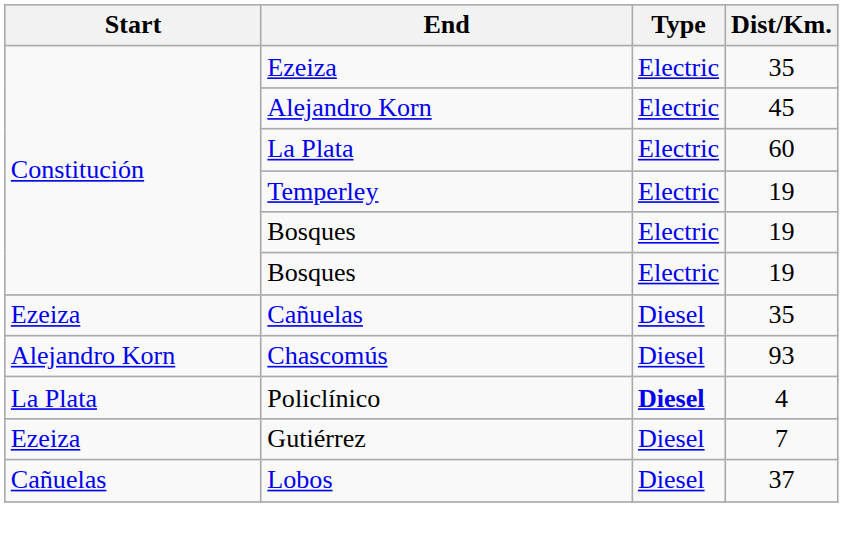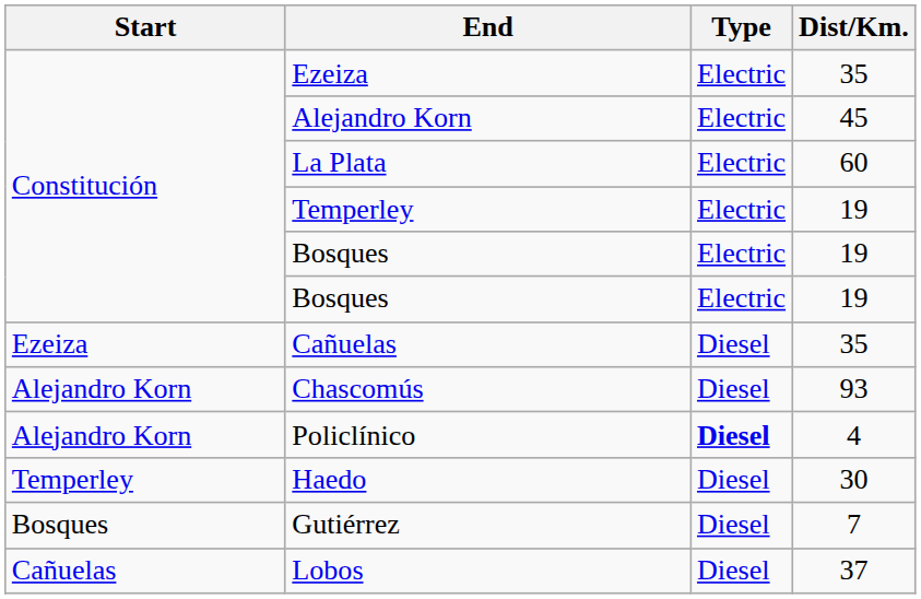 <table class="wikitable sortable" style="text-align:left">
 <tr>
 <th width=150px>Start</th>
 <th width=220px>End</th>
 <th width=40px>Type</th>
 <th width=40px>Dist/Km.</th>
 </tr>
 <tr>
 <td rowspan=6><a href='#'>Constitución</a></td>
 <td><a href='#'>Ezeiza</a></td>
 <td><a href='#'>Electric</a></td>
 <td align=center>35</td>
 </tr>
 <tr>
 <td><a href='#'>Alejandro Korn</a></td>
 <td><a href='#'>Electric</a></td>
 <td align=center>45</td>
 </tr>
 <tr>
 <td><a href='#'>La Plata</a></td>
 <td><a href='#'>Electric</a></td>
 <td align=center>60</td>
 </tr>
 <tr>
 <td><a href='#'>Temperley</a></td>
 <td><a href='#'>Electric</a></td>
 <td align=center>19</td>
 </tr>
 <tr>
 <td>Bosques </td>
 <td><a href='#'>Electric</a></td>
 <td align=center>19</td>
 </tr>
 <tr>
 <td>Bosques </td>
 <td><a href='#'>Electric</a></td>
 <td align=center>19</td>
 </tr>
 <tr>
 <td><a href='#'>Ezeiza</a></td>
 <td><a href='#'>Cañuelas</a></td>
 <td><a href='#'>Diesel</a></td>
 <td align=center>35</td>
 </tr>
 <tr>
 <td><a href='#'>Alejandro Korn</a></td>
 <td><a href='#'>Chascomús</a></td>
 <td><a href='#'>Diesel</a></td>
 <td align=center>93</td>
 </tr>
 <tr>
-<td><a href='#'>La Plata</a></td>
+<td><a href='#'>Alejandro Korn</a></td>
 <td>Policlínico </td>
 <td><strong><a href='#'>Diesel</a></strong></td>
 <td align=center>4</td>
 </tr>
 <tr>
-<td><a href='#'>Ezeiza</a></td>
+<td><a href='#'>Temperley</a></td>
+<td><a href='#'>Haedo</a></td>
+<td><a href='#'>Diesel</a></td>
+<td align=center>30</td>
+</tr>
+<tr>
+<td>Bosques</td>
 <td>Gutiérrez</td>
 <td><a href='#'>Diesel</a></td>
 <td align=center>7</td>
 </tr>
 <tr>
 <td><a href='#'>Cañuelas</a></td>
 <td><a href='#'>Lobos</a></td>
 <td><a href='#'>Diesel</a></td>
 <td align=center>37</td>
 </tr>
 </table>
